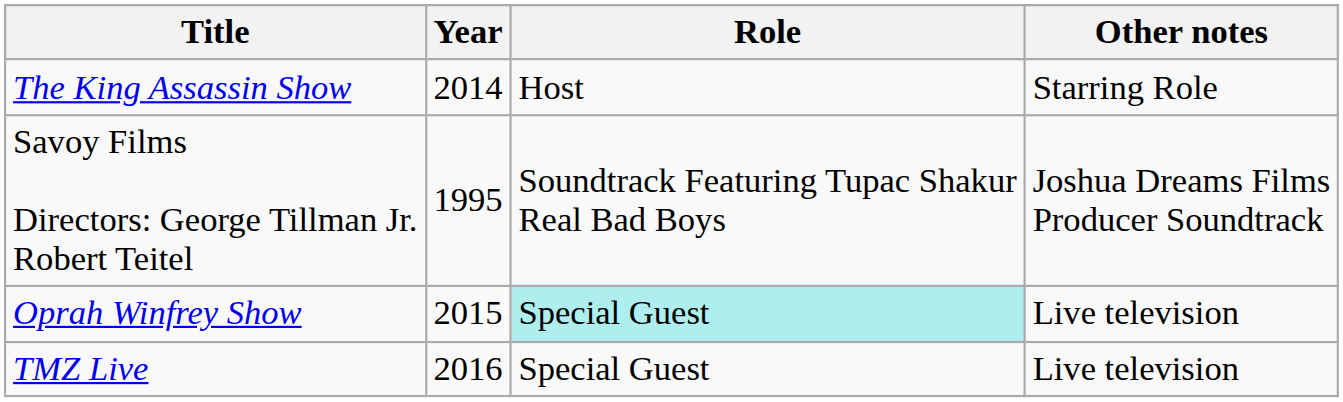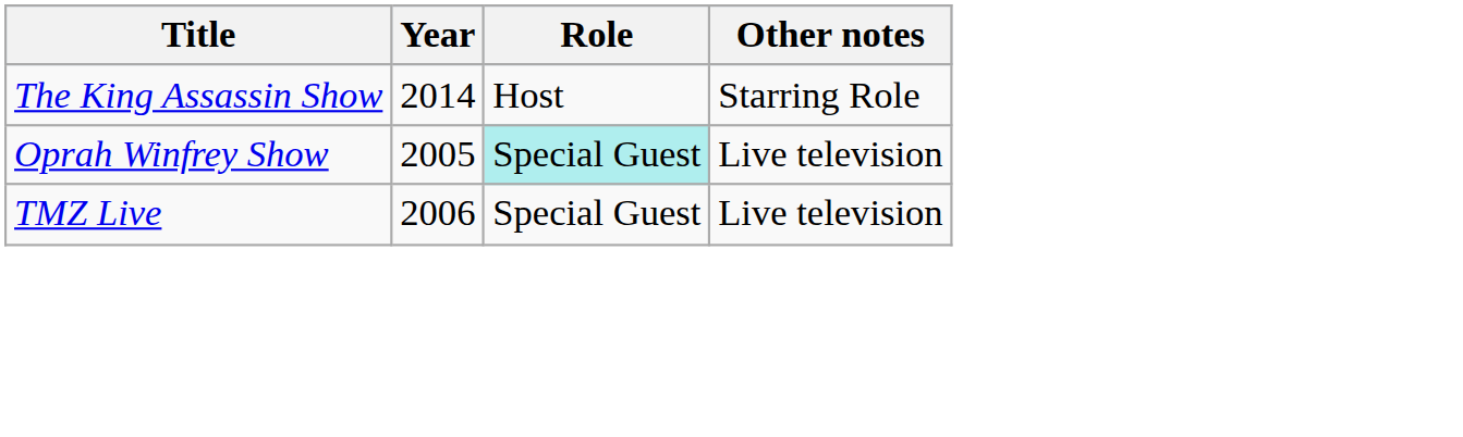 <table class="wikitable">
 <tr style="background:#b0c4de; text-align:center;">
 <th>Title</th>
 <th>Year</th>
 <th>Role</th>
 <th>Other notes</th>
 </tr>
 <tr>
 <td><em><a href='#'>The King Assassin Show</a></em></td>
 <td>2014</td>
 <td>Host</td>
 <td>Starring Role</td>
 </tr>
 <tr>
-<td>Savoy Films<br><br>Directors: George Tillman Jr.<br>Robert Teitel</td>
-<td>1995<br></td>
-<td>Soundtrack Featuring Tupac Shakur<br>Real Bad Boys</td>
-<td>Joshua Dreams Films<br>Producer Soundtrack</td>
-</tr>
-<tr>
 <td><em><a href='#'>Oprah Winfrey Show</a></em></td>
-<td>2015</td>
+<td>2005</td>
 <td style="background: paleturquoise;">Special Guest</td>
 <td>Live television</td>
 </tr>
 <tr>
 <td><em><a href='#'>TMZ Live</a></em></td>
-<td>2016</td>
+<td>2006</td>
 <td>Special Guest</td>
 <td>Live television</td>
 </tr>
 </table>
